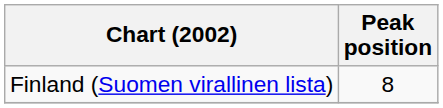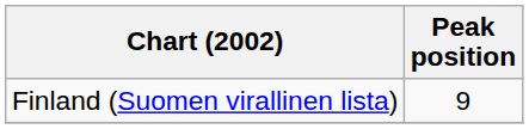 <table class="wikitable">
 <tr>
 <th scope="col">Chart (2002)</th>
 <th scope="col">Peak<br>position</th>
 </tr>
 <tr>
 <td>Finland (<a href='#'>Suomen virallinen lista</a>)</td>
-<td style="text-align:center;">8</td>
+<td style="text-align:center;">9</td>
 </tr>
 <tr>
 </tr>
 </table>
